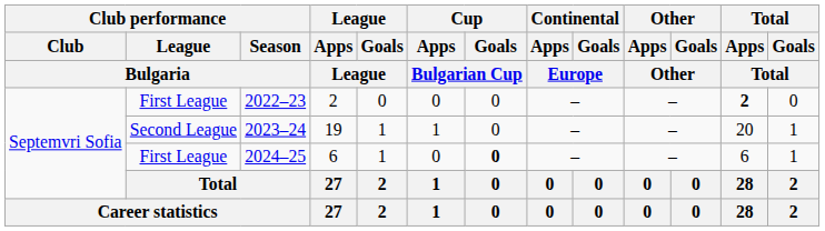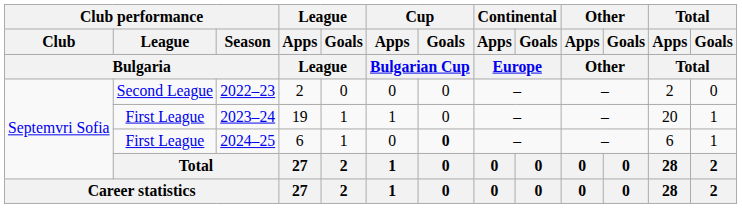 <table class="wikitable" style="text-align: center">
 <tr>
 <th Colspan="3">Club performance</th>
 <th Colspan="2">League</th>
 <th Colspan="2">Cup</th>
 <th Colspan="2">Continental</th>
 <th Colspan="2">Other</th>
 <th Colspan="3">Total</th>
 </tr>
 <tr>
 <th>Club</th>
 <th>League</th>
 <th>Season</th>
 <th>Apps</th>
 <th>Goals</th>
 <th>Apps</th>
 <th>Goals</th>
 <th>Apps</th>
 <th>Goals</th>
 <th>Apps</th>
 <th>Goals</th>
 <th>Apps</th>
 <th>Goals</th>
 </tr>
 <tr>
 <th Colspan="3">Bulgaria</th>
 <th Colspan="2">League</th>
 <th Colspan="2"><a href='#'>Bulgarian Cup</a></th>
 <th Colspan="2"><a href='#'>Europe</a></th>
 <th Colspan="2">Other</th>
 <th Colspan="2">Total</th>
 </tr>
 <tr>
 <td rowspan="4" valign="center"><a href='#'>Septemvri Sofia</a></td>
-<td rowspan="1"><a href='#'>First League</a></td>
+<td rowspan="1"><a href='#'>Second League</a></td>
 <td><a href='#'>2022–23</a></td>
 <td>2</td>
 <td>0</td>
 <td>0</td>
 <td>0</td>
 <td colspan="2">–</td>
 <td colspan="2">–</td>
-<td><strong>2</strong></td>
+<td>2</td>
 <td>0</td>
 </tr>
 <tr>
-<td rowspan="1"><a href='#'>Second League</a></td>
+<td rowspan="1"><a href='#'>First League</a></td>
 <td><a href='#'>2023–24</a></td>
 <td>19</td>
 <td>1</td>
 <td>1</td>
 <td>0</td>
 <td colspan="2">–</td>
 <td colspan="2">–</td>
 <td>20</td>
 <td>1</td>
 </tr>
 <tr>
 <td rowspan="1"><a href='#'>First League</a></td>
 <td><a href='#'>2024–25</a></td>
 <td>6</td>
 <td>1</td>
 <td>0</td>
 <td><strong>0</strong></td>
 <td colspan="2">–</td>
 <td colspan="2">–</td>
 <td>6</td>
 <td>1</td>
 </tr>
 <tr>
 <th colspan=2>Total</th>
 <th>27</th>
 <th>2</th>
 <th>1</th>
 <th>0</th>
 <th>0</th>
 <th>0</th>
 <th>0</th>
 <th>0</th>
 <th>28</th>
 <th>2</th>
 </tr>
 <tr>
 <th colspan="3">Career statistics</th>
 <th>27</th>
 <th>2</th>
 <th>1</th>
 <th>0</th>
 <th>0</th>
 <th>0</th>
 <th>0</th>
 <th>0</th>
 <th>28</th>
 <th>2</th>
 </tr>
 </table>
